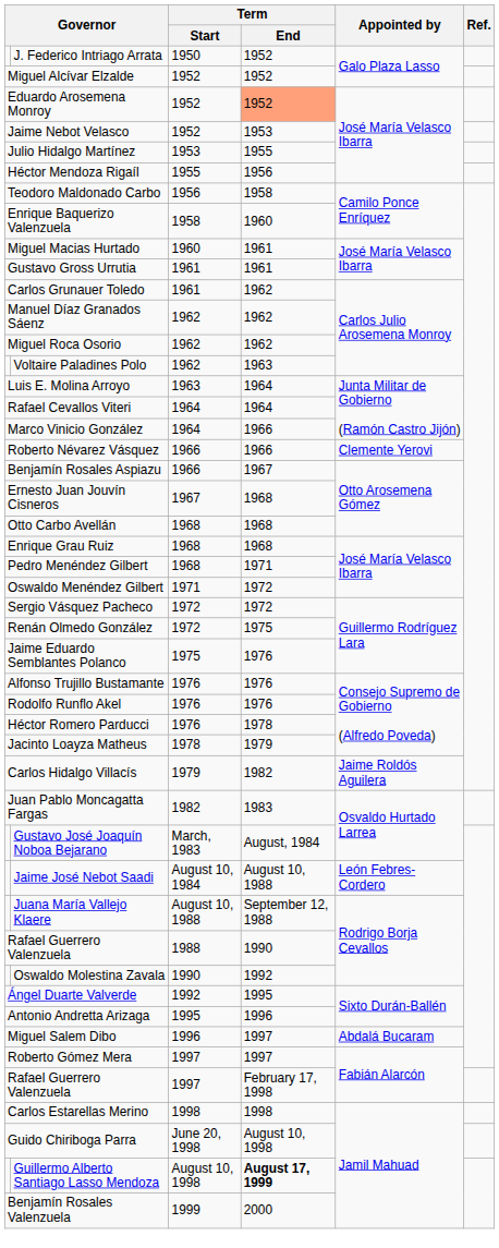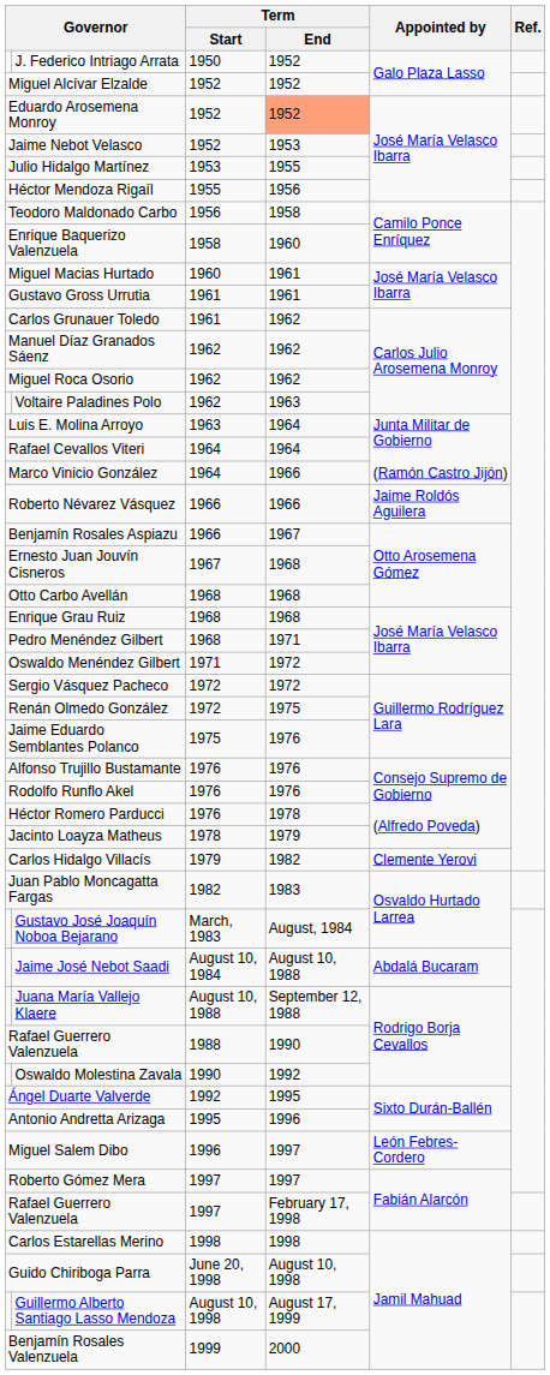 <table class="wikitable">
 <tr>
 <th colspan="2" rowspan="2">Governor</th>
 <th colspan="2">Term</th>
 <th colspan="1" rowspan="2">Appointed by</th>
 <th colspan="1" rowspan="2">Ref.</th>
 </tr>
 <tr>
 <th>Start</th>
 <th>End</th>
 </tr>
 <tr>
 <td></td>
 <td>J. Federico Intriago Arrata</td>
 <td>1950</td>
 <td>1952</td>
 <td rowspan="2"><a href='#'>Galo Plaza Lasso</a></td>
 <td></td>
 </tr>
 <tr>
 <td colspan="2">Miguel Alcívar Elzalde</td>
 <td>1952</td>
 <td>1952</td>
 <td></td>
 </tr>
 <tr>
 <td colspan="2">Eduardo Arosemena Monroy</td>
 <td>1952</td>
 <td style="background: lightsalmon;">1952</td>
 <td rowspan="4"><a href='#'>José María Velasco Ibarra</a></td>
 <td></td>
 </tr>
 <tr>
 <td colspan="2">Jaime Nebot Velasco</td>
 <td>1952</td>
 <td>1953</td>
 <td></td>
 </tr>
 <tr>
 <td colspan="2">Julio Hidalgo Martínez</td>
 <td>1953</td>
 <td>1955</td>
 <td></td>
 </tr>
 <tr>
 <td colspan="2">Héctor Mendoza Rigaíl</td>
 <td>1955</td>
 <td>1956</td>
 <td></td>
 </tr>
 <tr>
 <td colspan="2">Teodoro Maldonado Carbo</td>
 <td>1956</td>
 <td>1958</td>
 <td rowspan="2"><a href='#'>Camilo Ponce Enríquez</a></td>
 <td rowspan="26"></td>
 </tr>
 <tr>
 <td colspan="2">Enrique Baquerizo Valenzuela</td>
 <td>1958</td>
 <td>1960</td>
 </tr>
 <tr>
 <td colspan="2">Miguel Macias Hurtado</td>
 <td>1960</td>
 <td>1961</td>
 <td rowspan="2"><a href='#'>José María Velasco Ibarra</a></td>
 </tr>
 <tr>
 <td colspan="2">Gustavo Gross Urrutia</td>
 <td>1961</td>
 <td>1961</td>
 </tr>
 <tr>
 <td colspan="2">Carlos Grunauer Toledo</td>
 <td>1961</td>
 <td>1962</td>
 <td rowspan="4"><a href='#'>Carlos Julio Arosemena Monroy</a></td>
 </tr>
 <tr>
 <td colspan="2">Manuel Díaz Granados Sáenz</td>
 <td>1962</td>
 <td>1962</td>
 </tr>
 <tr>
 <td colspan="2">Miguel Roca Osorio</td>
 <td>1962</td>
 <td>1962</td>
 </tr>
 <tr>
 <td></td>
 <td>Voltaire Paladines Polo</td>
 <td>1962</td>
 <td>1963</td>
 </tr>
 <tr>
 <td colspan="2">Luis E. Molina Arroyo</td>
 <td>1963</td>
 <td>1964</td>
 <td rowspan="3"><a href='#'>Junta Militar de Gobierno</a><br><br>(<a href='#'>Ramón Castro Jijón</a>)</td>
 </tr>
 <tr>
 <td colspan="2">Rafael Cevallos Viteri</td>
 <td>1964</td>
 <td>1964</td>
 </tr>
 <tr>
 <td colspan="2">Marco Vinicio González</td>
 <td>1964</td>
 <td>1966</td>
 </tr>
 <tr>
 <td colspan="2">Roberto Névarez Vásquez</td>
 <td>1966</td>
 <td>1966</td>
-<td><a href='#'>Clemente Yerovi</a></td>
+<td><a href='#'>Jaime Roldós Aguilera</a></td>
 </tr>
 <tr>
 <td colspan="2">Benjamín Rosales Aspiazu</td>
 <td>1966</td>
 <td>1967</td>
 <td rowspan="3"><a href='#'>Otto Arosemena Gómez</a></td>
 </tr>
 <tr>
 <td colspan="2">Ernesto Juan Jouvín Cisneros</td>
 <td>1967</td>
 <td>1968</td>
 </tr>
 <tr>
 <td colspan="2">Otto Carbo Avellán</td>
 <td>1968</td>
 <td>1968</td>
 </tr>
 <tr>
 <td colspan="2">Enrique Grau Ruiz</td>
 <td>1968</td>
 <td>1968</td>
 <td rowspan="3"><a href='#'>José María Velasco Ibarra</a></td>
 </tr>
 <tr>
 <td colspan="2">Pedro Menéndez Gilbert</td>
 <td>1968</td>
 <td>1971</td>
 </tr>
 <tr>
 <td colspan="2">Oswaldo Menéndez Gilbert</td>
 <td>1971</td>
 <td>1972</td>
 </tr>
 <tr>
 <td colspan="2">Sergio Vásquez Pacheco</td>
 <td>1972</td>
 <td>1972</td>
 <td rowspan="3"><a href='#'>Guillermo Rodríguez Lara</a></td>
 </tr>
 <tr>
 <td colspan="2">Renán Olmedo González</td>
 <td>1972</td>
 <td>1975</td>
 </tr>
 <tr>
 <td colspan="2">Jaime Eduardo Semblantes Polanco</td>
 <td>1975</td>
 <td>1976</td>
 </tr>
 <tr>
 <td colspan="2">Alfonso Trujillo Bustamante</td>
 <td>1976</td>
 <td>1976</td>
 <td rowspan="4"><a href='#'>Consejo Supremo de Gobierno</a><br><br>(<a href='#'>Alfredo Poveda</a>)</td>
 </tr>
 <tr>
 <td colspan="2">Rodolfo Runflo Akel</td>
 <td>1976</td>
 <td>1976</td>
 </tr>
 <tr>
 <td colspan="2">Héctor Romero Parducci</td>
 <td>1976</td>
 <td>1978</td>
 </tr>
 <tr>
 <td colspan="2">Jacinto Loayza Matheus</td>
 <td>1978</td>
 <td>1979</td>
 </tr>
 <tr>
 <td colspan="2">Carlos Hidalgo Villacís</td>
 <td>1979</td>
 <td>1982</td>
-<td><a href='#'>Jaime Roldós Aguilera</a></td>
+<td><a href='#'>Clemente Yerovi</a></td>
 </tr>
 <tr>
 <td colspan="2">Juan Pablo Moncagatta Fargas</td>
 <td>1982</td>
 <td>1983</td>
 <td rowspan="2"><a href='#'>Osvaldo Hurtado Larrea</a></td>
 <td></td>
 </tr>
 <tr>
 <td></td>
 <td><a href='#'>Gustavo José Joaquín Noboa Bejarano</a></td>
 <td>March, 1983</td>
 <td>August, 1984</td>
 <td rowspan="9"></td>
 </tr>
 <tr>
 <td></td>
 <td><a href='#'>Jaime José Nebot Saadi</a></td>
 <td>August 10, 1984</td>
 <td>August 10, 1988</td>
-<td><a href='#'>León Febres-Cordero</a></td>
+<td><a href='#'>Abdalá Bucaram</a></td>
 </tr>
 <tr>
 <td></td>
 <td><a href='#'>Juana María Vallejo Klaere</a></td>
 <td>August 10, 1988</td>
 <td>September 12, 1988</td>
 <td rowspan="3"><a href='#'>Rodrigo Borja Cevallos</a></td>
 </tr>
 <tr>
 <td colspan="2">Rafael Guerrero Valenzuela</td>
 <td>1988</td>
 <td>1990</td>
 </tr>
 <tr>
 <td></td>
 <td>Oswaldo Molestina Zavala</td>
 <td>1990</td>
 <td>1992</td>
 </tr>
 <tr>
 <td colspan="2"><a href='#'>Ángel Duarte Valverde</a></td>
 <td>1992</td>
 <td>1995</td>
 <td rowspan="2"><a href='#'>Sixto Durán-Ballén</a></td>
 </tr>
 <tr>
 <td colspan="2">Antonio Andretta Arizaga</td>
 <td>1995</td>
 <td>1996</td>
 </tr>
 <tr>
 <td colspan="2">Miguel Salem Dibo</td>
 <td>1996</td>
 <td>1997</td>
-<td><a href='#'>Abdalá Bucaram</a></td>
+<td><a href='#'>León Febres-Cordero</a></td>
 </tr>
 <tr>
 <td colspan="2">Roberto Gómez Mera</td>
 <td>1997</td>
 <td>1997</td>
 <td rowspan="2"><a href='#'>Fabián Alarcón</a></td>
 </tr>
 <tr>
 <td colspan="2">Rafael Guerrero Valenzuela</td>
 <td>1997</td>
 <td>February 17, 1998</td>
 <td></td>
 </tr>
 <tr>
 <td colspan="2">Carlos Estarellas Merino</td>
 <td>1998</td>
 <td>1998</td>
 <td rowspan="4"><a href='#'>Jamil Mahuad</a></td>
 <td></td>
 </tr>
 <tr>
 <td colspan="2">Guido Chiriboga Parra</td>
 <td>June 20, 1998</td>
 <td>August 10, 1998</td>
 <td></td>
 </tr>
 <tr>
 <td></td>
 <td><a href='#'>Guillermo Alberto Santiago Lasso Mendoza</a></td>
 <td>August 10, 1998</td>
-<td><strong>August 17, 1999</strong></td>
+<td>August 17, 1999</td>
 <td rowspan="2"></td>
 </tr>
 <tr>
 <td colspan="2">Benjamín Rosales Valenzuela</td>
 <td>1999</td>
 <td>2000</td>
 </tr>
 </table>
